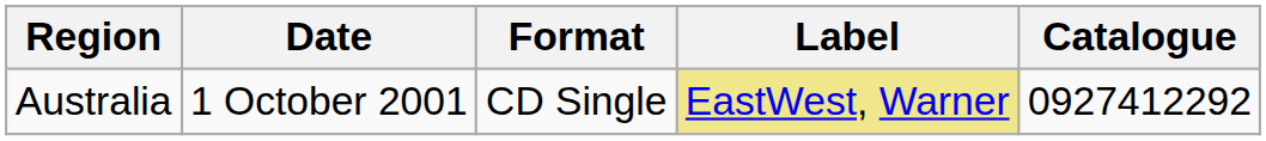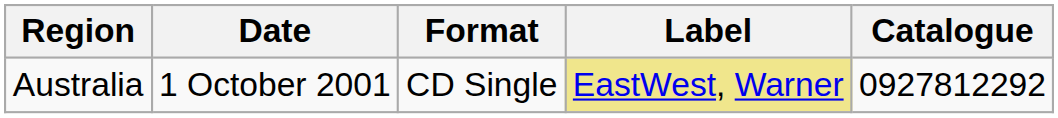 <table class=wikitable>
 <tr>
 <th>Region</th>
 <th>Date</th>
 <th>Format</th>
 <th>Label</th>
 <th>Catalogue</th>
 </tr>
 <tr>
 <td>Australia</td>
 <td>1 October 2001</td>
 <td>CD Single</td>
 <td style="background: khaki;"><a href='#'>EastWest</a>, <a href='#'>Warner</a></td>
-<td>0927412292</td>
+<td>0927812292</td>
 </tr>
 </table>
